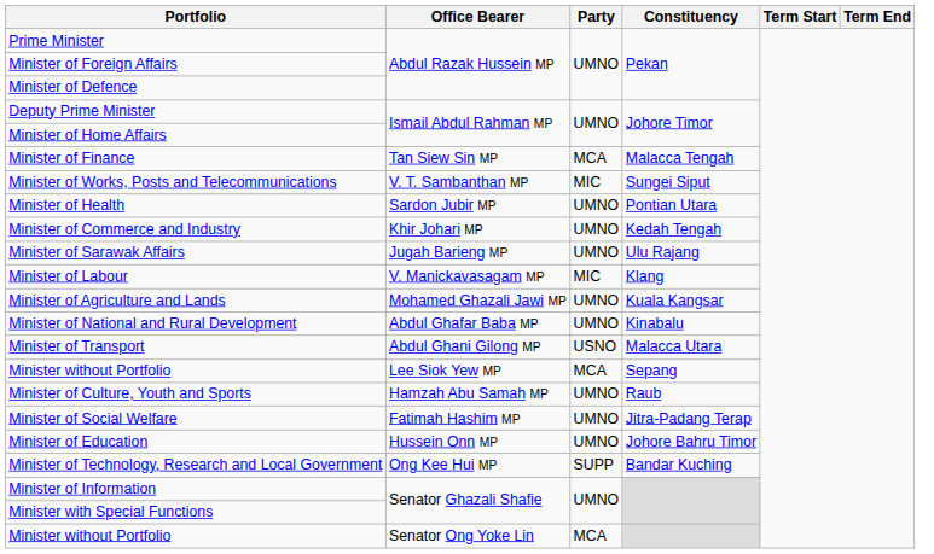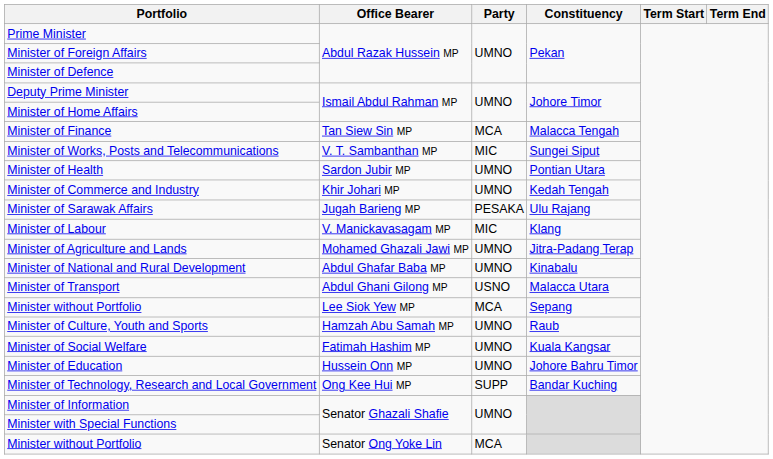 <table class="sortable wikitable">
 <tr>
 <th>Portfolio</th>
 <th>Office Bearer</th>
 <th>Party</th>
 <th>Constituency</th>
 <th>Term Start</th>
 <th>Term End</th>
 </tr>
 <tr>
 <td><a href='#'>Prime Minister</a></td>
 <td rowspan=3><a href='#'>Abdul Razak Hussein</a> <small>MP</small></td>
 <td rowspan=3>UMNO</td>
 <td rowspan=3><a href='#'>Pekan</a></td>
 </tr>
 <tr>
 <td><a href='#'>Minister of Foreign Affairs</a></td>
 </tr>
 <tr>
 <td><a href='#'>Minister of Defence</a></td>
 </tr>
 <tr>
 <td><a href='#'>Deputy Prime Minister</a></td>
 <td rowspan=2><a href='#'>Ismail Abdul Rahman</a> <small>MP</small></td>
 <td rowspan=2>UMNO</td>
 <td rowspan=2><a href='#'>Johore Timor</a></td>
 </tr>
 <tr>
 <td><a href='#'>Minister of Home Affairs</a></td>
 </tr>
 <tr>
 <td><a href='#'>Minister of Finance</a></td>
 <td><a href='#'>Tan Siew Sin</a> <small>MP</small></td>
 <td>MCA</td>
 <td><a href='#'>Malacca Tengah</a></td>
 </tr>
 <tr>
 <td><a href='#'>Minister of Works, Posts and Telecommunications</a></td>
 <td><a href='#'>V. T. Sambanthan</a> <small>MP</small></td>
 <td>MIC</td>
 <td><a href='#'>Sungei Siput</a></td>
 </tr>
 <tr>
 <td><a href='#'>Minister of Health</a></td>
 <td><a href='#'>Sardon Jubir</a> <small>MP</small></td>
 <td>UMNO</td>
 <td><a href='#'>Pontian Utara</a></td>
 </tr>
 <tr>
 <td><a href='#'>Minister of Commerce and Industry</a></td>
 <td><a href='#'>Khir Johari</a> <small>MP</small></td>
 <td>UMNO</td>
 <td><a href='#'>Kedah Tengah</a></td>
 </tr>
 <tr>
 <td><a href='#'>Minister of Sarawak Affairs</a></td>
 <td><a href='#'>Jugah Barieng</a> <small>MP</small></td>
-<td>UMNO</td>
+<td>PESAKA</td>
 <td><a href='#'>Ulu Rajang</a></td>
 </tr>
 <tr>
 <td><a href='#'>Minister of Labour</a></td>
 <td><a href='#'>V. Manickavasagam</a> <small>MP</small></td>
 <td>MIC</td>
 <td><a href='#'>Klang</a></td>
 </tr>
 <tr>
 <td><a href='#'>Minister of Agriculture and Lands</a></td>
 <td><a href='#'>Mohamed Ghazali Jawi</a> <small>MP</small></td>
 <td>UMNO</td>
-<td><a href='#'>Kuala Kangsar</a></td>
+<td><a href='#'>Jitra-Padang Terap</a></td>
 </tr>
 <tr>
 <td><a href='#'>Minister of National and Rural Development</a></td>
 <td><a href='#'>Abdul Ghafar Baba</a> <small>MP</small></td>
 <td>UMNO</td>
 <td><a href='#'>Kinabalu</a></td>
 </tr>
 <tr>
 <td><a href='#'>Minister of Transport</a></td>
 <td><a href='#'>Abdul Ghani Gilong</a> <small>MP</small></td>
 <td>USNO</td>
 <td><a href='#'>Malacca Utara</a></td>
 </tr>
 <tr>
 <td><a href='#'>Minister without Portfolio</a></td>
 <td><a href='#'>Lee Siok Yew</a> <small>MP</small></td>
 <td>MCA</td>
 <td><a href='#'>Sepang</a></td>
 </tr>
 <tr>
 <td><a href='#'>Minister of Culture, Youth and Sports</a></td>
 <td><a href='#'>Hamzah Abu Samah</a> <small>MP</small></td>
 <td>UMNO</td>
 <td><a href='#'>Raub</a></td>
 </tr>
 <tr>
 <td><a href='#'>Minister of Social Welfare</a></td>
 <td><a href='#'>Fatimah Hashim</a> <small>MP</small></td>
 <td>UMNO</td>
-<td><a href='#'>Jitra-Padang Terap</a></td>
+<td><a href='#'>Kuala Kangsar</a></td>
 </tr>
 <tr>
 <td><a href='#'>Minister of Education</a></td>
 <td><a href='#'>Hussein Onn</a> <small>MP</small></td>
 <td>UMNO</td>
 <td><a href='#'>Johore Bahru Timor</a></td>
 </tr>
 <tr>
 <td><a href='#'>Minister of Technology, Research and Local Government</a></td>
 <td><a href='#'>Ong Kee Hui</a> <small>MP</small></td>
 <td>SUPP</td>
 <td><a href='#'>Bandar Kuching</a></td>
 </tr>
 <tr>
 <td><a href='#'>Minister of Information</a></td>
 <td rowspan=2>Senator <a href='#'>Ghazali Shafie</a></td>
 <td rowspan=2>UMNO</td>
 <td rowspan=2 bgcolor=dcdcdc></td>
 </tr>
 <tr>
 <td><a href='#'>Minister with Special Functions</a></td>
 </tr>
 <tr>
 <td><a href='#'>Minister without Portfolio</a></td>
 <td>Senator <a href='#'>Ong Yoke Lin</a></td>
 <td>MCA</td>
 <td bgcolor=dcdcdc></td>
 </tr>
 </table>
